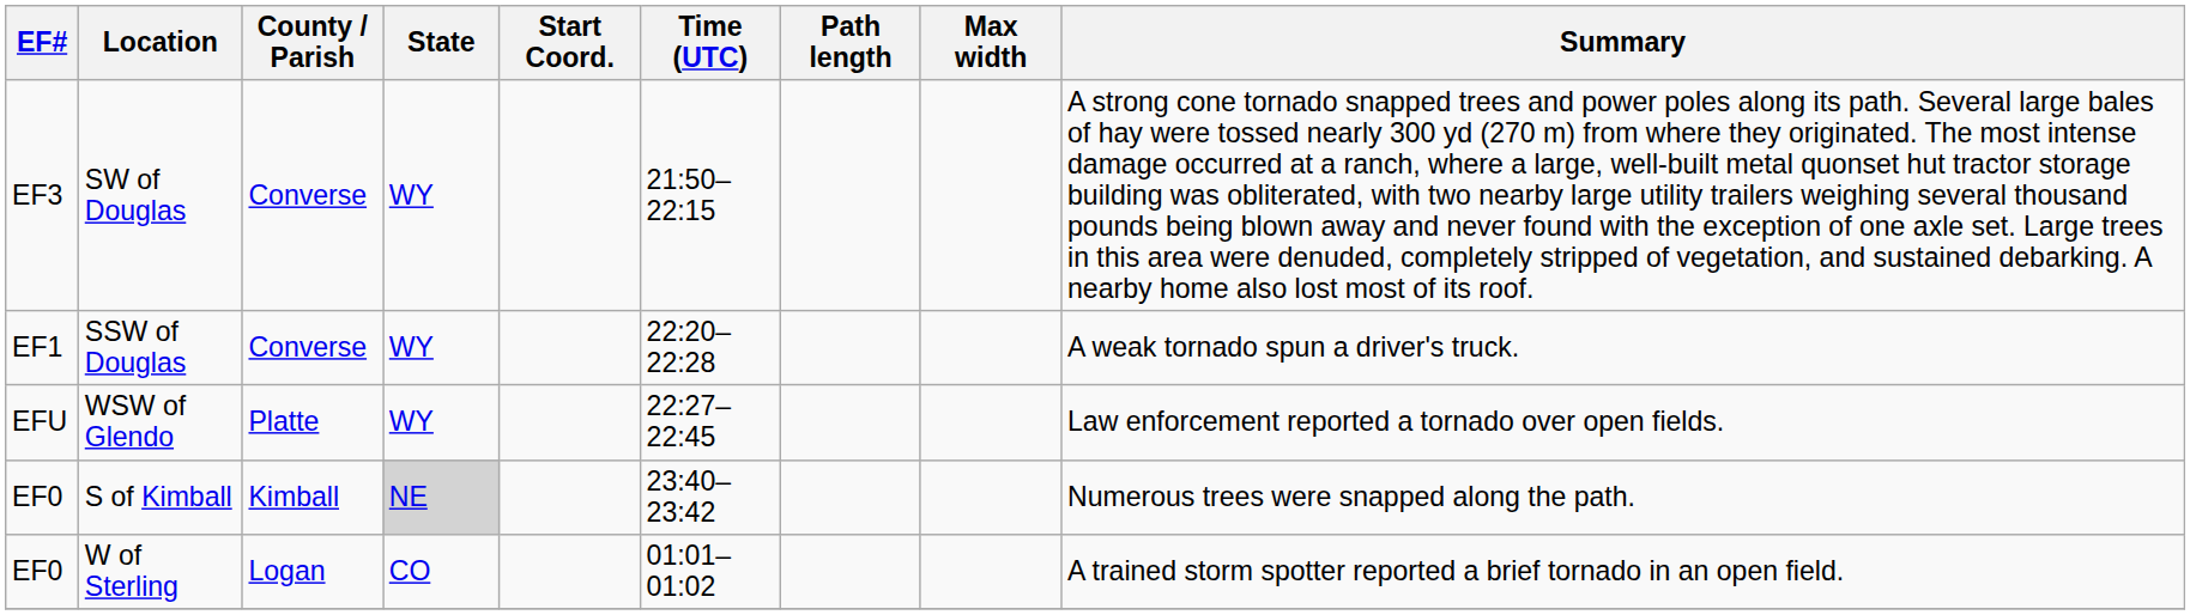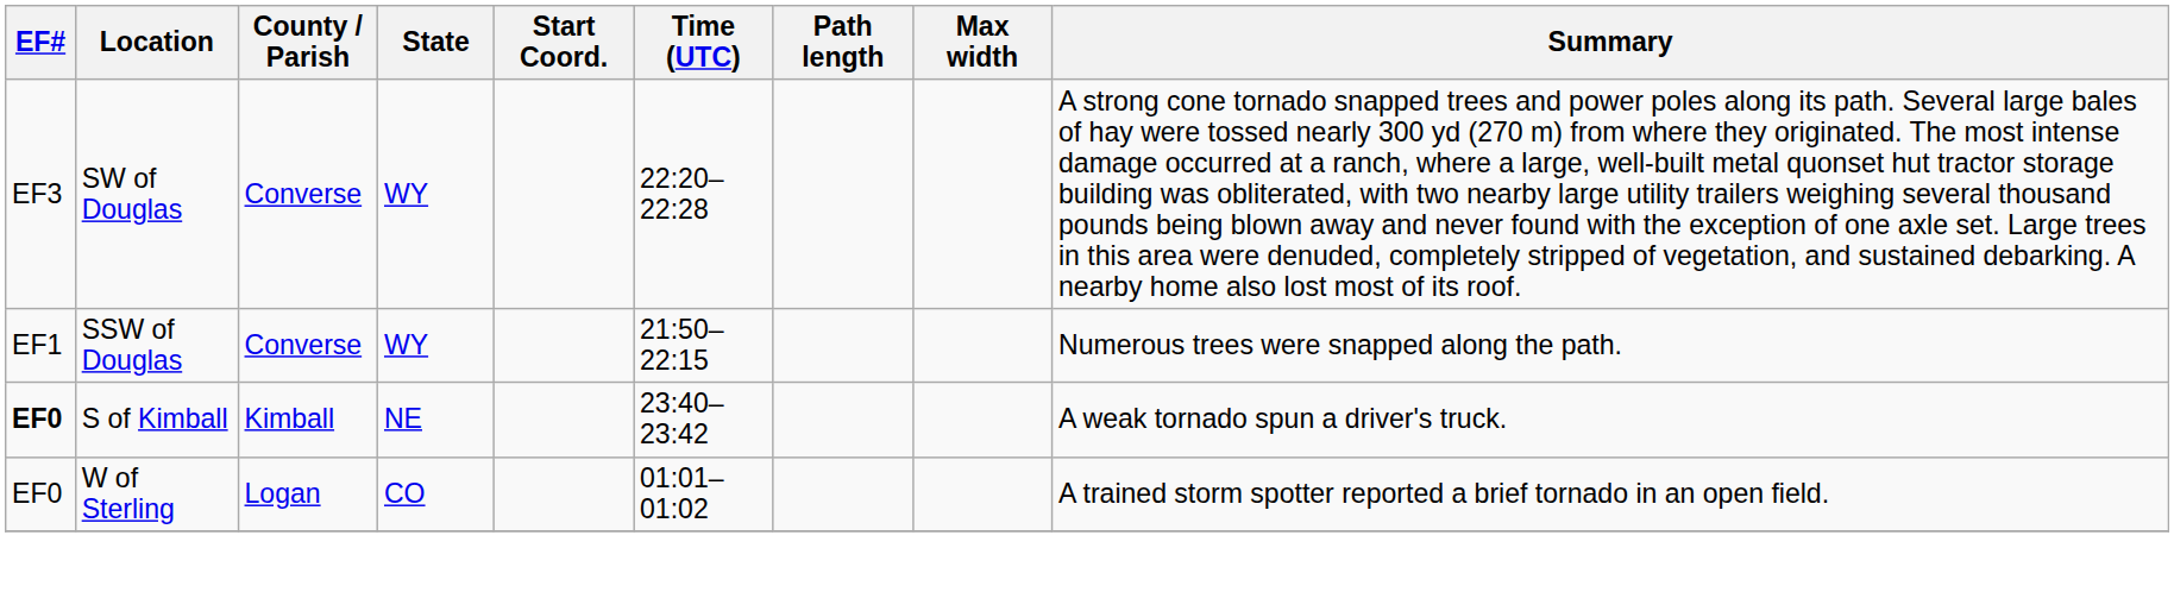 <table class="wikitable sortable" style="width:100%;">
 <tr>
 <th scope="col"  style="width:3%; text-align:center;"><a href='#'>EF#</a></th>
 <th scope="col"  style="width:7%; text-align:center;" class="unsortable">Location</th>
 <th scope="col"  style="width:6%; text-align:center;" class="unsortable">County / Parish</th>
 <th scope="col"  style="width:5%; text-align:center;">State</th>
 <th scope="col"  style="width:6%; text-align:center;">Start Coord.</th>
 <th scope="col"  style="width:6%; text-align:center;">Time (<a href='#'>UTC</a>)</th>
 <th scope="col"  style="width:6%; text-align:center;">Path length</th>
 <th scope="col"  style="width:6%; text-align:center;">Max width</th>
 <th scope="col" class="unsortable" style="width:48%; text-align:center;">Summary</th>
 </tr>
 <tr>
 <td bgcolor=>EF3</td>
 <td>SW of <a href='#'>Douglas</a></td>
 <td><a href='#'>Converse</a></td>
 <td><a href='#'>WY</a></td>
 <td></td>
-<td>21:50–22:15</td>
+<td>22:20–22:28</td>
 <td></td>
 <td></td>
 <td>A strong cone tornado snapped trees and power poles along its path. Several large bales of hay were tossed nearly 300 yd (270 m) from where they originated. The most intense damage occurred at a ranch, where a large, well-built metal quonset hut tractor storage building was obliterated, with two nearby large utility trailers weighing several thousand pounds being blown away and never found with the exception of one axle set. Large trees in this area were denuded, completely stripped of vegetation, and sustained debarking. A nearby home also lost most of its roof.</td>
 </tr>
 <tr>
 <td bgcolor=>EF1</td>
 <td>SSW of <a href='#'>Douglas</a></td>
 <td><a href='#'>Converse</a></td>
 <td><a href='#'>WY</a></td>
 <td></td>
-<td>22:20–22:28</td>
+<td>21:50–22:15</td>
 <td></td>
 <td></td>
-<td>A weak tornado spun a driver's truck.</td>
+<td>Numerous trees were snapped along the path.</td>
 </tr>
 <tr>
-<td bgcolor=>EFU</td>
-<td>WSW of <a href='#'>Glendo</a></td>
-<td><a href='#'>Platte</a></td>
-<td><a href='#'>WY</a></td>
-<td></td>
-<td>22:27–22:45</td>
-<td></td>
-<td></td>
-<td>Law enforcement reported a tornado over open fields.</td>
-</tr>
-<tr>
-<td bgcolor=>EF0</td>
+<td bgcolor=><strong>EF0</strong></td>
 <td>S of <a href='#'>Kimball</a></td>
 <td><a href='#'>Kimball</a></td>
-<td style="background: lightgrey;"><a href='#'>NE</a></td>
+<td><a href='#'>NE</a></td>
 <td></td>
 <td>23:40–23:42</td>
 <td></td>
 <td></td>
-<td>Numerous trees were snapped along the path.</td>
+<td>A weak tornado spun a driver's truck.</td>
 </tr>
 <tr>
 <td bgcolor=>EF0</td>
 <td>W of <a href='#'>Sterling</a></td>
 <td><a href='#'>Logan</a></td>
 <td><a href='#'>CO</a></td>
 <td></td>
 <td>01:01–01:02</td>
 <td></td>
 <td></td>
 <td>A trained storm spotter reported a brief tornado in an open field.</td>
 </tr>
 <tr>
 </tr>
 </table>
